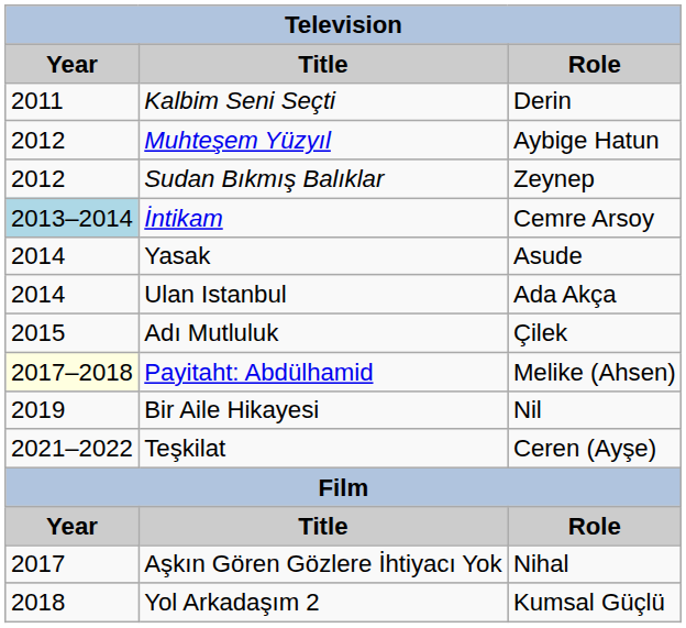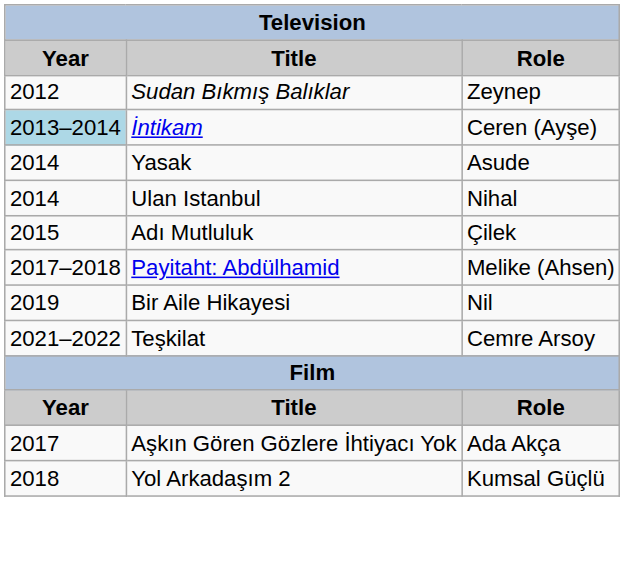 <table class="wikitable" style="font-size:90%">
 <tr>
 <th colspan="3" style="background:LightSteelBlue">Television</th>
 </tr>
 <tr>
 <th style="background:#CCCCCC">Year</th>
 <th style="background:#CCCCCC">Title</th>
 <th style="background:#CCCCCC">Role</th>
 </tr>
 <tr>
-<td>2011</td>
-<td><em>Kalbim Seni Seçti</em></td>
-<td>Derin</td>
-</tr>
-<tr>
-<td>2012</td>
-<td><em><a href='#'>Muhteşem Yüzyıl</a></em></td>
-<td>Aybige Hatun</td>
-</tr>
-<tr>
 <td>2012</td>
 <td><em>Sudan Bıkmış Balıklar</em></td>
 <td>Zeynep</td>
 </tr>
 <tr>
 <td style="background: lightblue;">2013–2014</td>
 <td><em><a href='#'>İntikam</a></td>
-<td>Cemre Arsoy</td>
+<td>Ceren (Ayşe)</td>
 </tr>
 <tr>
 <td>2014</td>
 <td></em>Yasak<em></td>
 <td>Asude</td>
 </tr>
 <tr>
 <td>2014</td>
 <td></em>Ulan Istanbul<em></td>
-<td>Ada Akça</td>
+<td>Nihal</td>
 </tr>
 <tr>
 <td>2015</td>
 <td></em>Adı Mutluluk<em></td>
 <td>Çilek</td>
 </tr>
 <tr>
-<td style="background: lightyellow;">2017–2018</td>
+<td>2017–2018</td>
 <td></em><a href='#'>Payitaht: Abdülhamid</a><em></td>
 <td>Melike (Ahsen)</td>
 </tr>
 <tr>
 <td>2019</td>
 <td></em>Bir Aile Hikayesi<em></td>
 <td>Nil</td>
 </tr>
 <tr>
 <td>2021–2022</td>
 <td></em>Teşkilat<em></td>
-<td>Ceren (Ayşe)</td>
+<td>Cemre Arsoy</td>
 </tr>
 <tr>
 <th colspan="3" style="background:LightSteelBlue">Film</th>
 </tr>
 <tr>
 <th style="background:#CCCCCC">Year</th>
 <th style="background:#CCCCCC">Title</th>
 <th style="background:#CCCCCC">Role</th>
 </tr>
 <tr>
 <td>2017</td>
 <td></em>Aşkın Gören Gözlere İhtiyacı Yok<em></td>
-<td>Nihal</td>
+<td>Ada Akça</td>
 </tr>
 <tr>
 <td>2018</td>
 <td></em>Yol Arkadaşım 2<em></td>
 <td>Kumsal Güçlü</td>
 </tr>
 </table>
